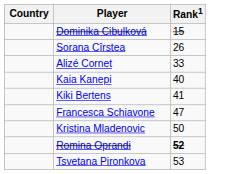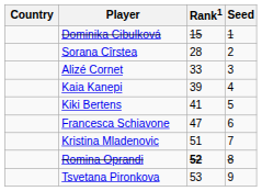 <table class="sortable wikitable">
 <tr>
 <th width="70">Country</th>
 <th width="175">Player</th>
 <th>Rank<sup>1</sup></th>
+<th>Seed</th>
 </tr>
 <tr>
 <td><s></s></td>
 <td><s><a href='#'>Dominika Cibulková</a></s></td>
 <td><s>15</s></td>
+<td><s>1</s></td>
 </tr>
 <tr>
 <td></td>
 <td><a href='#'>Sorana Cîrstea</a></td>
-<td>26</td>
+<td>28</td>
+<td>2</td>
 </tr>
 <tr>
 <td></td>
 <td><a href='#'>Alizé Cornet</a></td>
 <td>33</td>
+<td>3</td>
 </tr>
 <tr>
 <td></td>
 <td><a href='#'>Kaia Kanepi</a></td>
-<td>40</td>
+<td>39</td>
+<td>4</td>
 </tr>
 <tr>
 <td></td>
 <td><a href='#'>Kiki Bertens</a></td>
 <td>41</td>
+<td>5</td>
 </tr>
 <tr>
 <td></td>
 <td><a href='#'>Francesca Schiavone</a></td>
 <td>47</td>
+<td>6</td>
 </tr>
 <tr>
 <td></td>
 <td><a href='#'>Kristina Mladenovic</a></td>
-<td>50</td>
+<td>51</td>
+<td>7</td>
 </tr>
 <tr>
 <td><s></s></td>
 <td><s><a href='#'>Romina Oprandi</a></s></td>
 <td><strong><s>52</s></strong></td>
+<td><s>8</s></td>
 </tr>
 <tr>
 <td></td>
 <td><a href='#'>Tsvetana Pironkova</a></td>
 <td>53</td>
+<td>9</td>
 </tr>
 </table>
